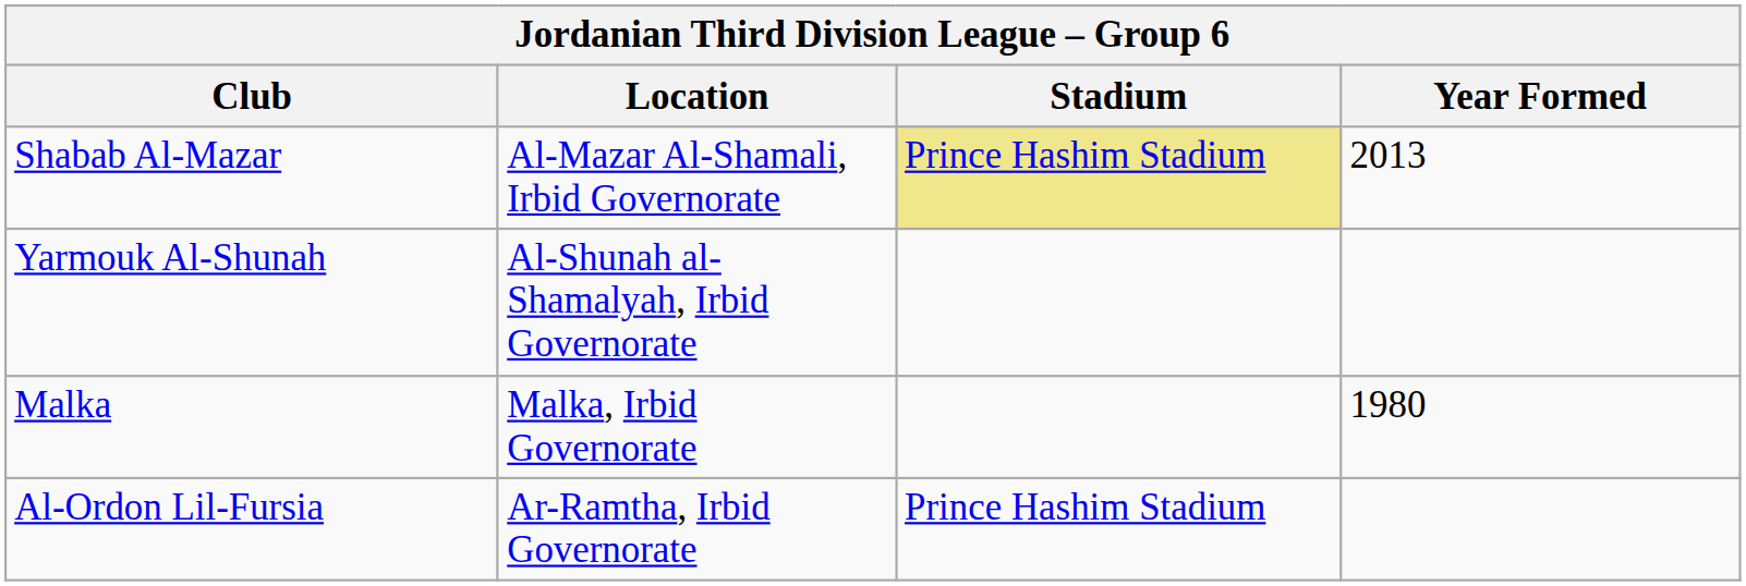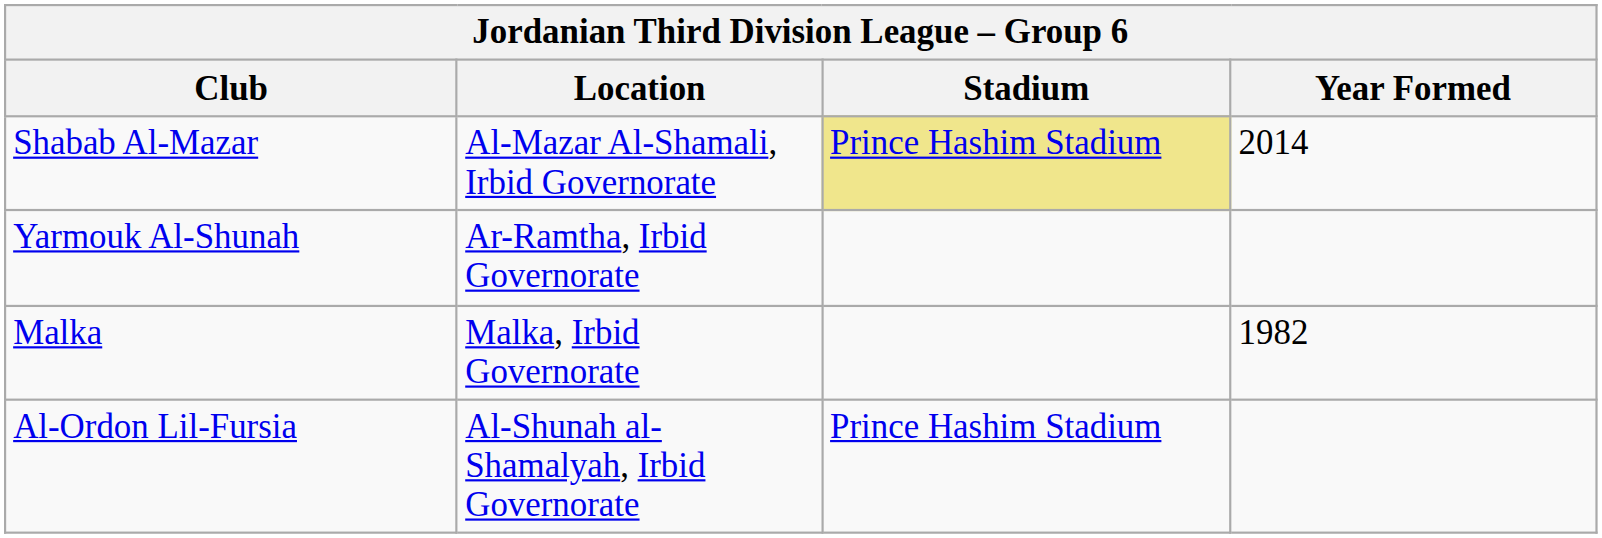 <table class="wikitable">
 <tr>
 <th colspan="4">Jordanian Third Division League – Group 6</th>
 </tr>
 <tr>
 <th style="width:200px;">Club</th>
 <th style="width:160px;">Location</th>
 <th style="width:180px;">Stadium</th>
 <th style="width:160px;">Year Formed</th>
 </tr>
 <tr style="vertical-align:top;">
 <td><a href='#'>Shabab Al-Mazar</a></td>
 <td><a href='#'>Al-Mazar Al-Shamali</a>, <a href='#'>Irbid Governorate</a></td>
 <td style="background: khaki;"><a href='#'>Prince Hashim Stadium</a></td>
-<td>2013</td>
+<td>2014</td>
 </tr>
 <tr style="vertical-align:top;">
 <td><a href='#'>Yarmouk Al-Shunah</a></td>
-<td><a href='#'>Al-Shunah al-Shamalyah</a>, <a href='#'>Irbid Governorate</a></td>
+<td><a href='#'>Ar-Ramtha</a>, <a href='#'>Irbid Governorate</a></td>
 <td></td>
 <td></td>
 </tr>
 <tr style="vertical-align:top;">
 <td><a href='#'>Malka</a></td>
 <td><a href='#'>Malka</a>, <a href='#'>Irbid Governorate</a></td>
 <td></td>
-<td>1980</td>
+<td>1982</td>
 </tr>
 <tr style="vertical-align:top;">
 <td><a href='#'>Al-Ordon Lil-Fursia</a></td>
-<td><a href='#'>Ar-Ramtha</a>, <a href='#'>Irbid Governorate</a></td>
+<td><a href='#'>Al-Shunah al-Shamalyah</a>, <a href='#'>Irbid Governorate</a></td>
 <td><a href='#'>Prince Hashim Stadium</a></td>
 <td></td>
 </tr>
 </table>
